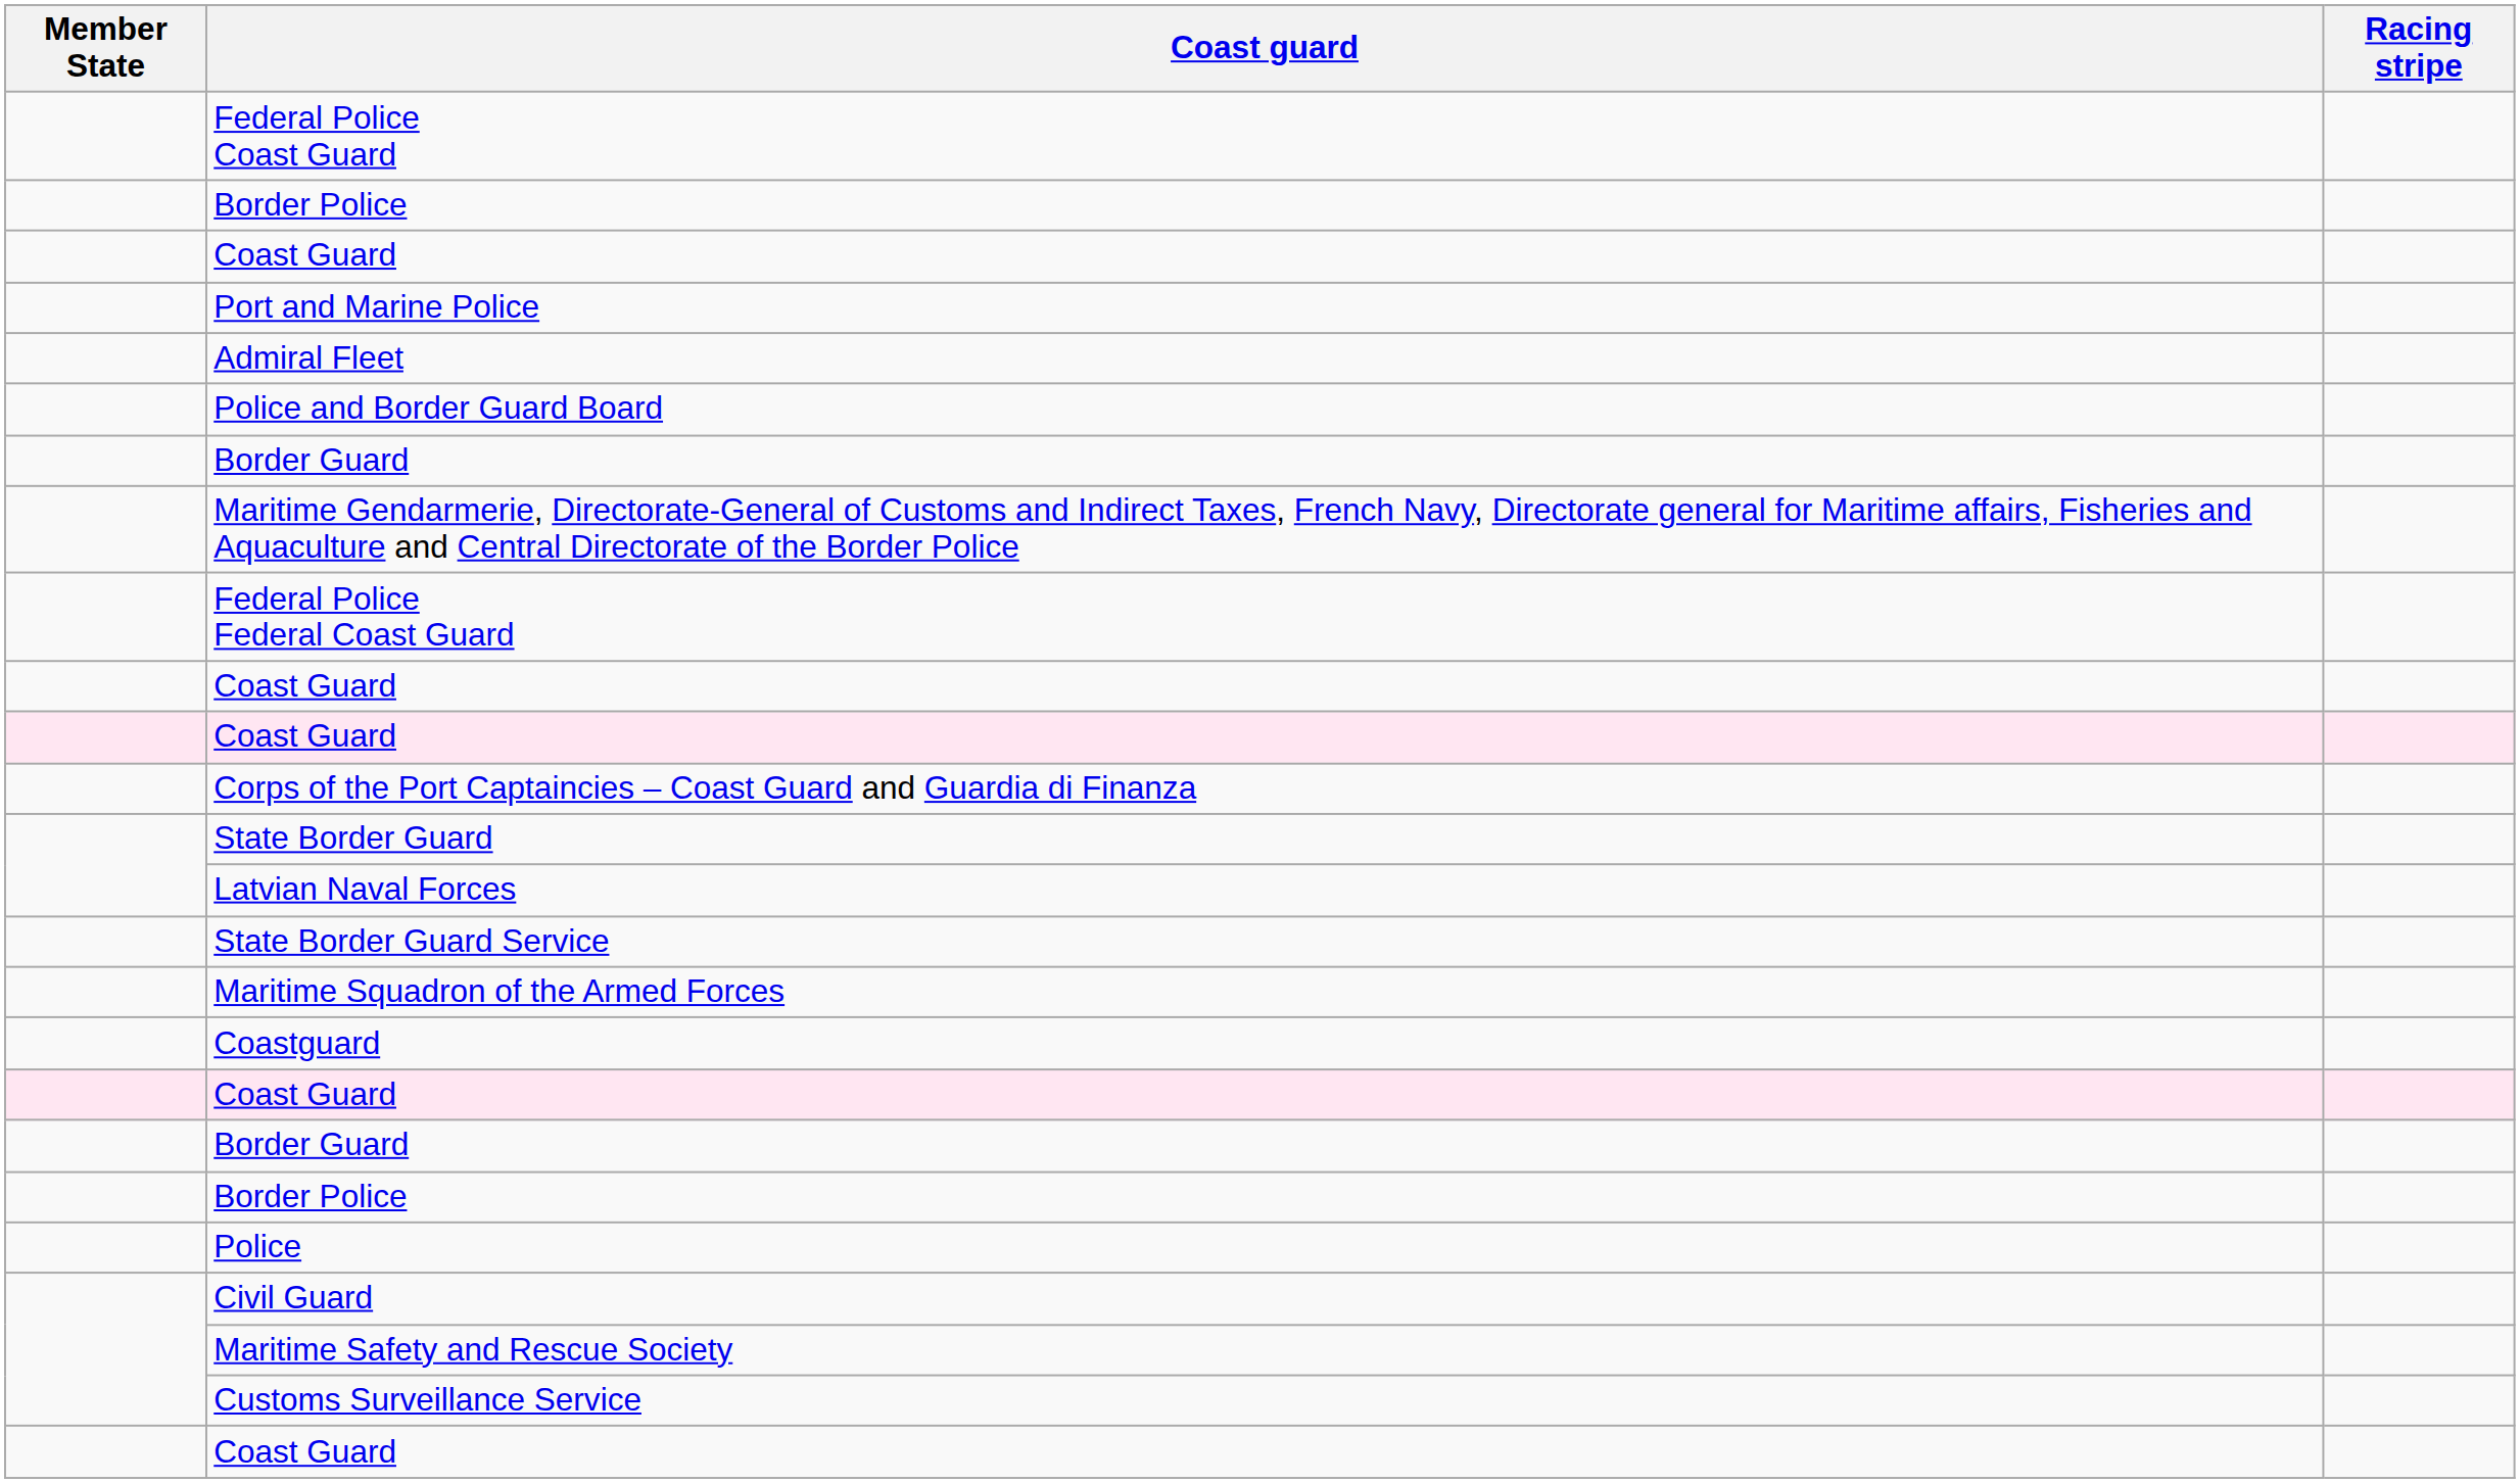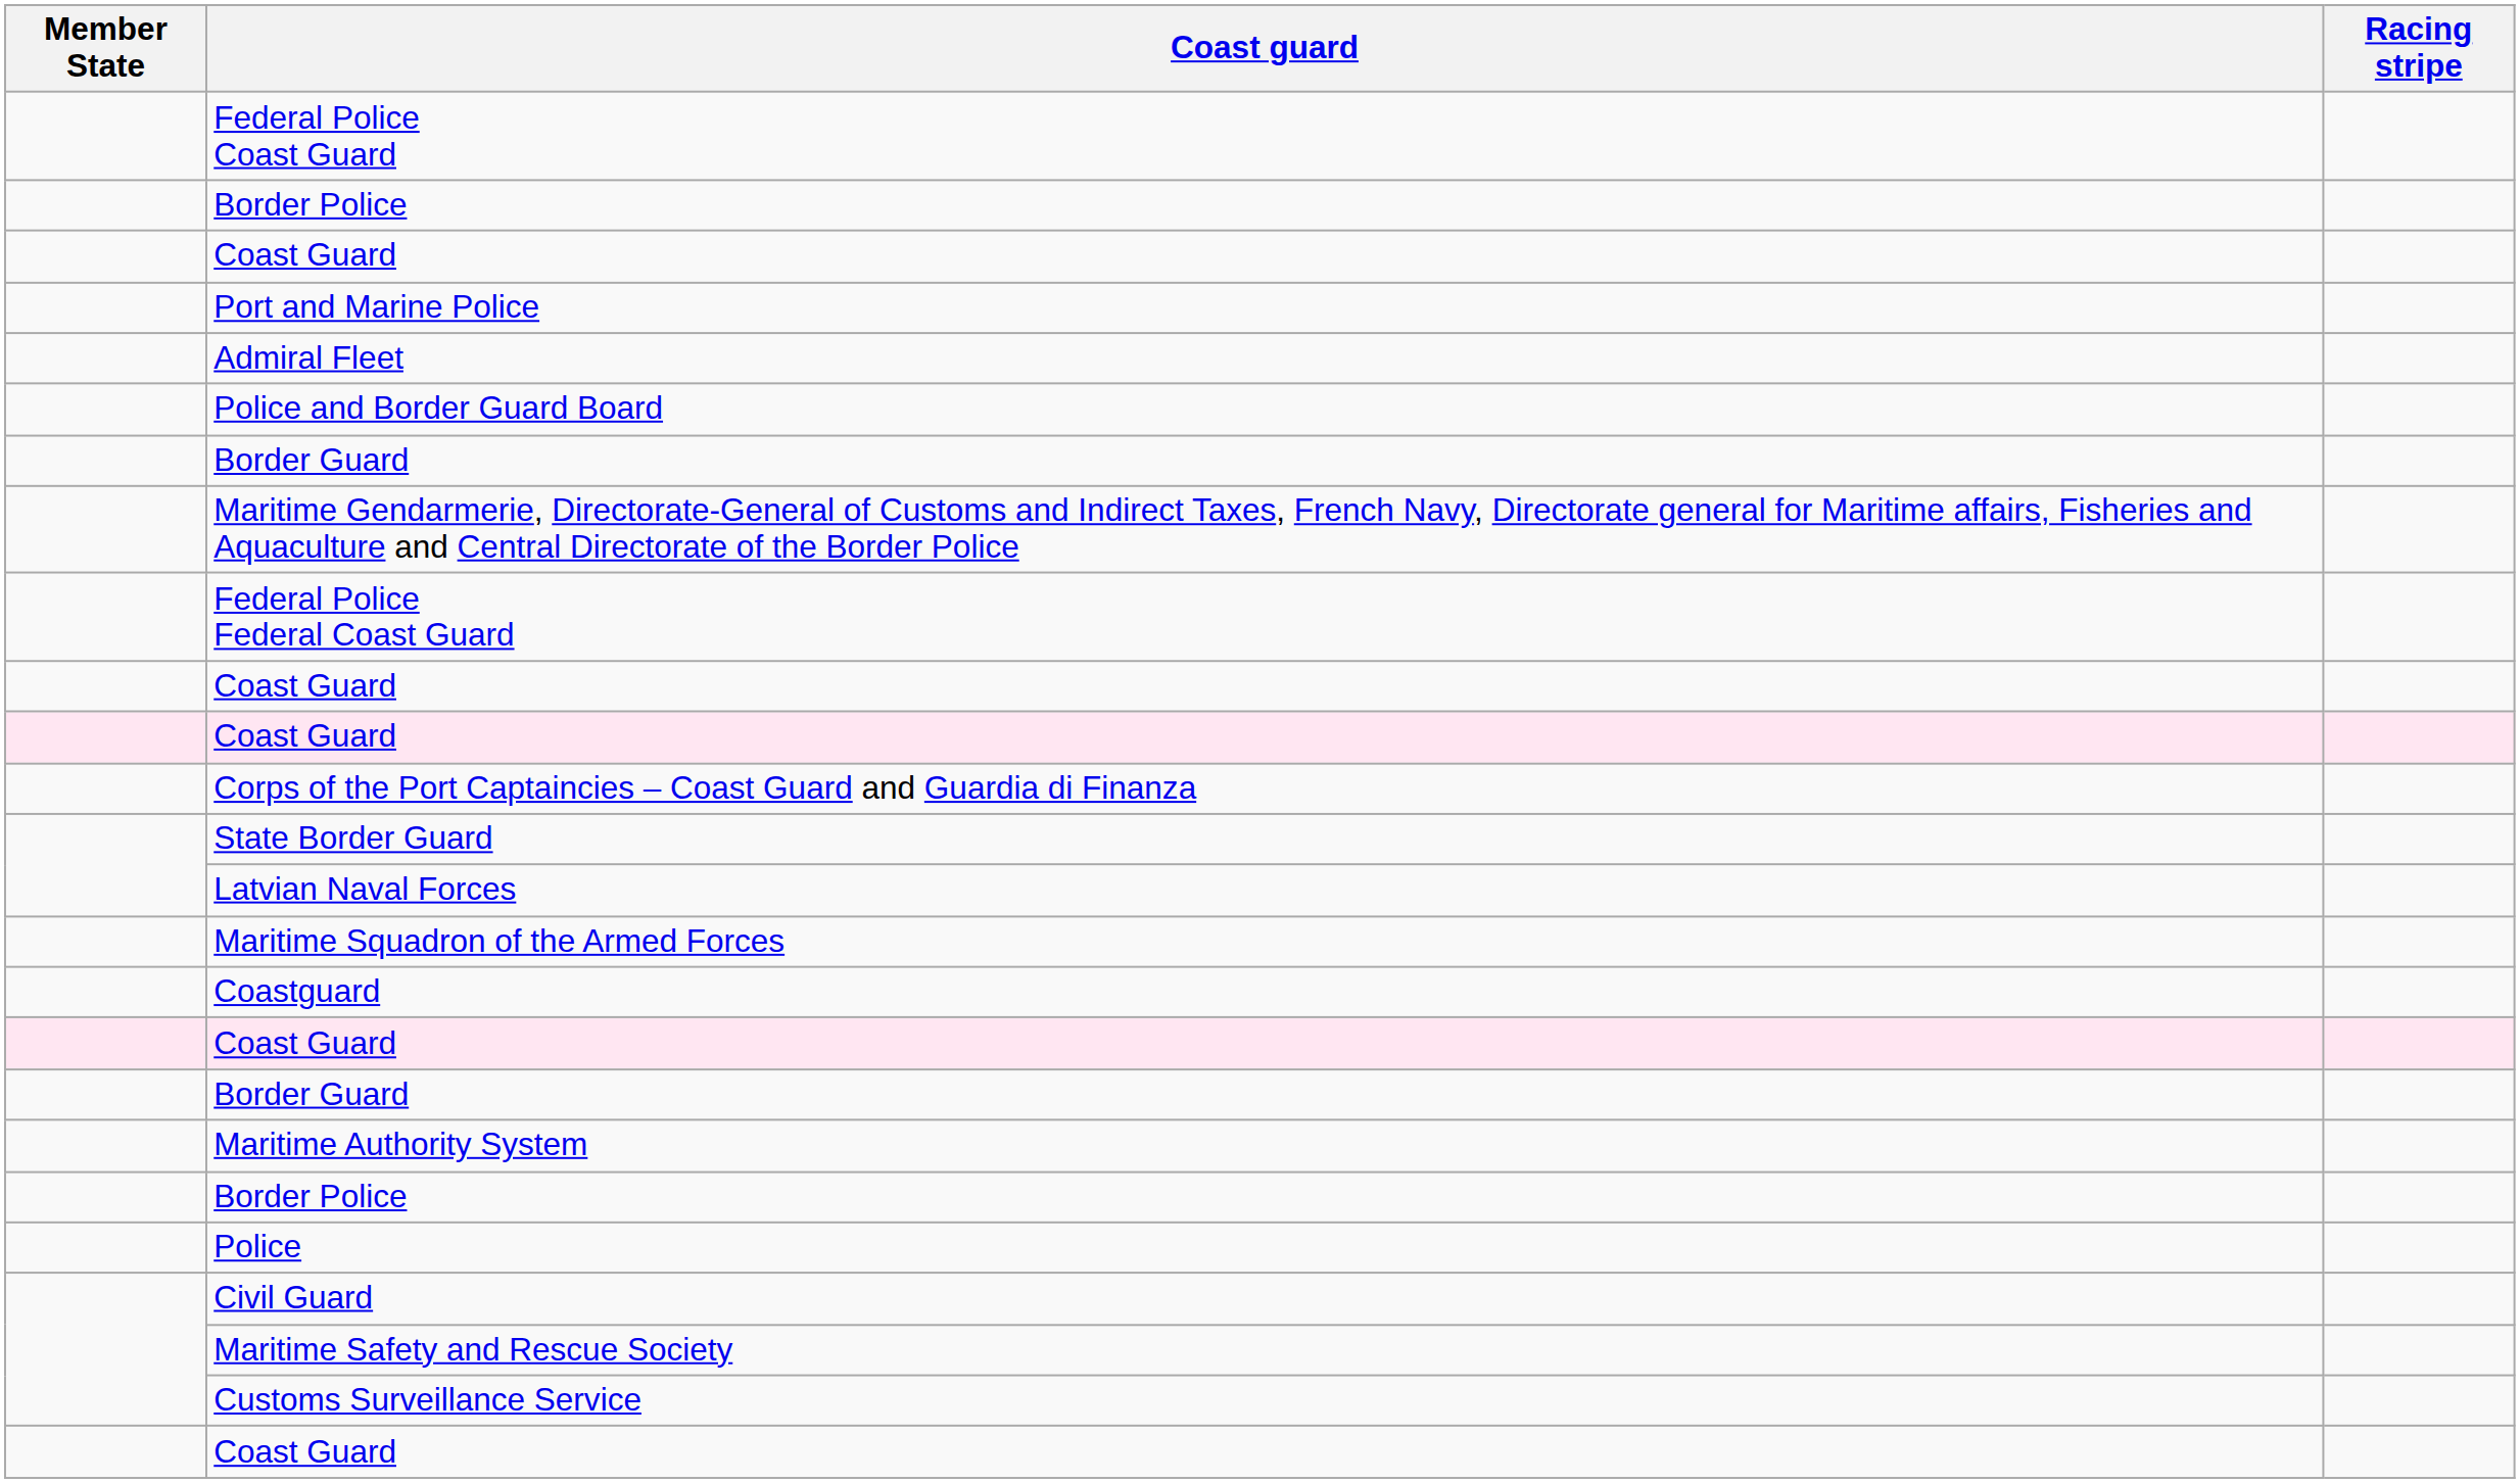 <table class="wikitable">
 <tr>
 <th>Member State</th>
 <th><a href='#'>Coast guard</a></th>
 <th><a href='#'>Racing stripe</a></th>
 </tr>
 <tr>
 <td><strong></strong></td>
 <td><a href='#'>Federal Police</a><br><a href='#'>Coast Guard</a></td>
 <td></td>
 </tr>
 <tr>
 <td><strong></strong></td>
 <td><a href='#'>Border Police</a></td>
 <td></td>
 </tr>
 <tr>
 <td><strong></strong></td>
 <td><a href='#'>Coast Guard</a></td>
 <td></td>
 </tr>
 <tr>
 <td><strong></strong></td>
 <td><a href='#'>Port and Marine Police</a></td>
 <td></td>
 </tr>
 <tr>
 <td><strong></strong></td>
 <td><a href='#'>Admiral Fleet</a></td>
 <td></td>
 </tr>
 <tr>
 <td><strong></strong></td>
 <td><a href='#'>Police and Border Guard Board</a></td>
 <td></td>
 </tr>
 <tr>
 <td><strong></strong></td>
 <td><a href='#'>Border Guard</a></td>
 <td></td>
 </tr>
 <tr>
 <td><strong></strong></td>
 <td><a href='#'>Maritime Gendarmerie</a>, <a href='#'>Directorate-General of Customs and Indirect Taxes</a>, <a href='#'>French Navy</a>, <a href='#'>Directorate general for Maritime affairs, Fisheries and Aquaculture</a> and <a href='#'>Central Directorate of the Border Police</a></td>
 <td></td>
 </tr>
 <tr>
 <td><strong></strong></td>
 <td><a href='#'>Federal Police</a><br><a href='#'>Federal Coast Guard</a></td>
 <td></td>
 </tr>
 <tr>
 <td><strong></strong></td>
 <td><a href='#'>Coast Guard</a></td>
 <td></td>
 </tr>
 <tr style="background:#FFE6F2">
 <td><strong></strong></td>
 <td><a href='#'>Coast Guard</a></td>
 <td></td>
 </tr>
 <tr>
 <td><strong></strong></td>
 <td><a href='#'>Corps of the Port Captaincies – Coast Guard</a> and <a href='#'>Guardia di Finanza</a></td>
 <td></td>
 </tr>
 <tr>
 <td rowspan="2"><strong></strong></td>
 <td><a href='#'>State Border Guard</a></td>
 <td></td>
 </tr>
 <tr>
 <td><a href='#'>Latvian Naval Forces</a></td>
 <td></td>
 </tr>
 <tr>
 <td><strong></strong></td>
-<td><a href='#'>State Border Guard Service</a></td>
-<td></td>
-</tr>
-<tr>
-<td><strong></strong></td>
 <td><a href='#'>Maritime Squadron of the Armed Forces</a></td>
 <td></td>
 </tr>
 <tr>
 <td><strong></strong></td>
 <td><a href='#'>Coastguard</a></td>
 <td></td>
 </tr>
 <tr style="background:#FFE6F2">
 <td><strong></strong></td>
 <td><a href='#'>Coast Guard</a></td>
 <td></td>
 </tr>
 <tr>
 <td><strong></strong></td>
 <td><a href='#'>Border Guard</a></td>
+<td></td>
+</tr>
+<tr>
+<td><strong></strong></td>
+<td><a href='#'>Maritime Authority System</a></td>
 <td></td>
 </tr>
 <tr>
 <td><strong></strong></td>
 <td><a href='#'>Border Police</a></td>
 <td></td>
 </tr>
 <tr>
 <td><strong></strong></td>
 <td><a href='#'>Police</a></td>
 <td></td>
 </tr>
 <tr>
 <td rowspan="3"><strong></strong></td>
 <td><a href='#'>Civil Guard</a></td>
 <td></td>
 </tr>
 <tr>
 <td><a href='#'>Maritime Safety and Rescue Society</a></td>
 <td></td>
 </tr>
 <tr>
 <td><a href='#'>Customs Surveillance Service</a></td>
 <td></td>
 </tr>
 <tr>
 <td><strong></strong></td>
 <td><a href='#'>Coast Guard</a></td>
 <td></td>
 </tr>
 </table>
